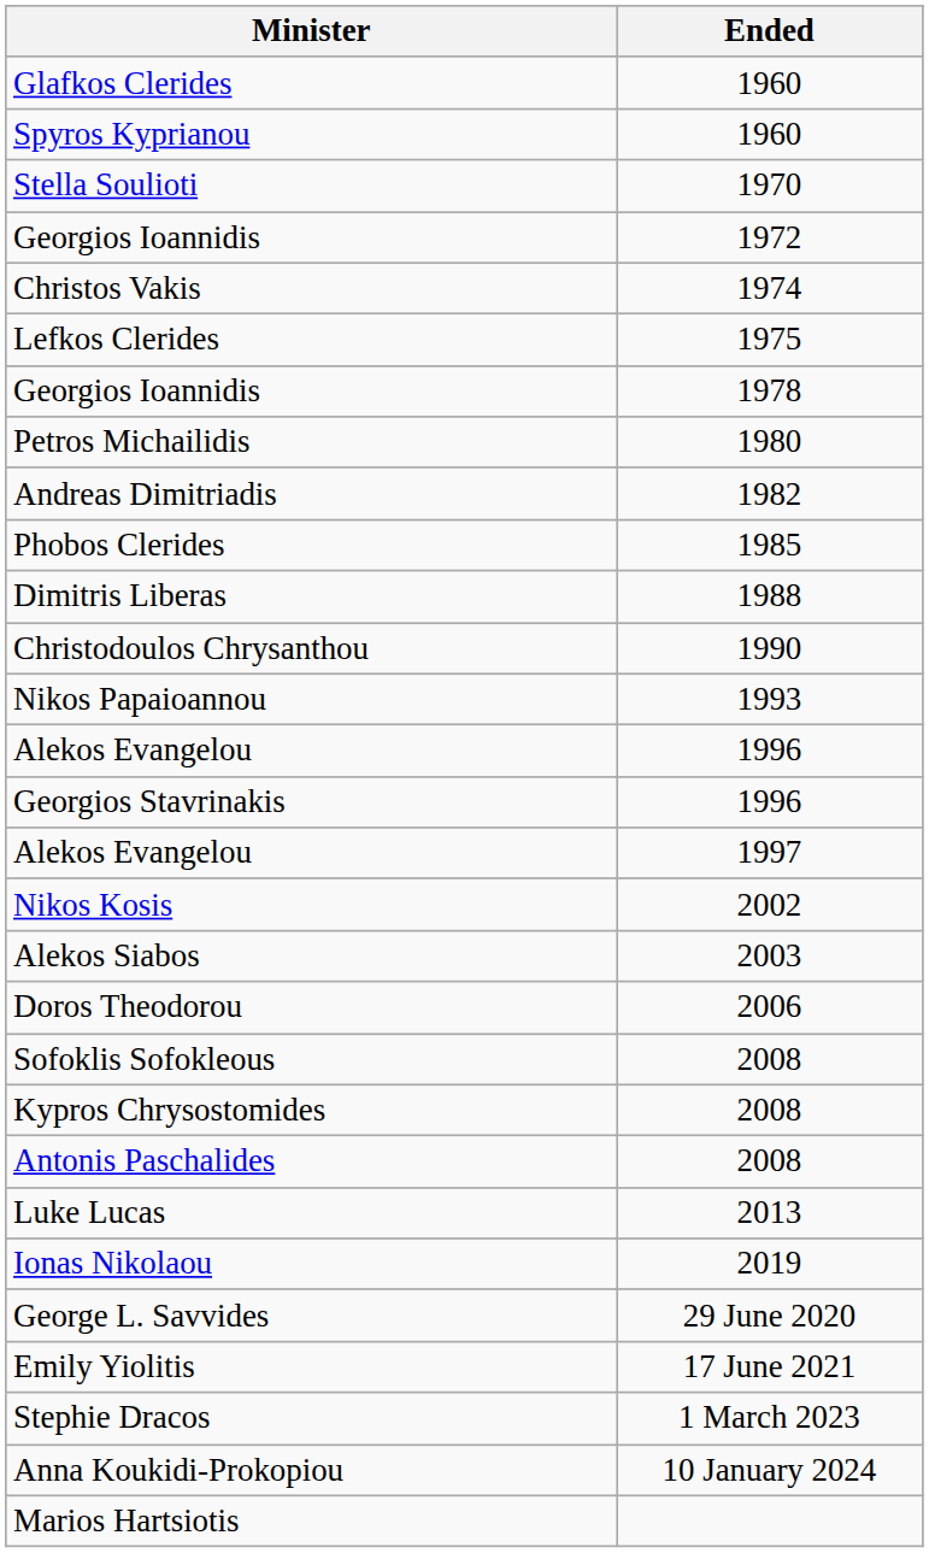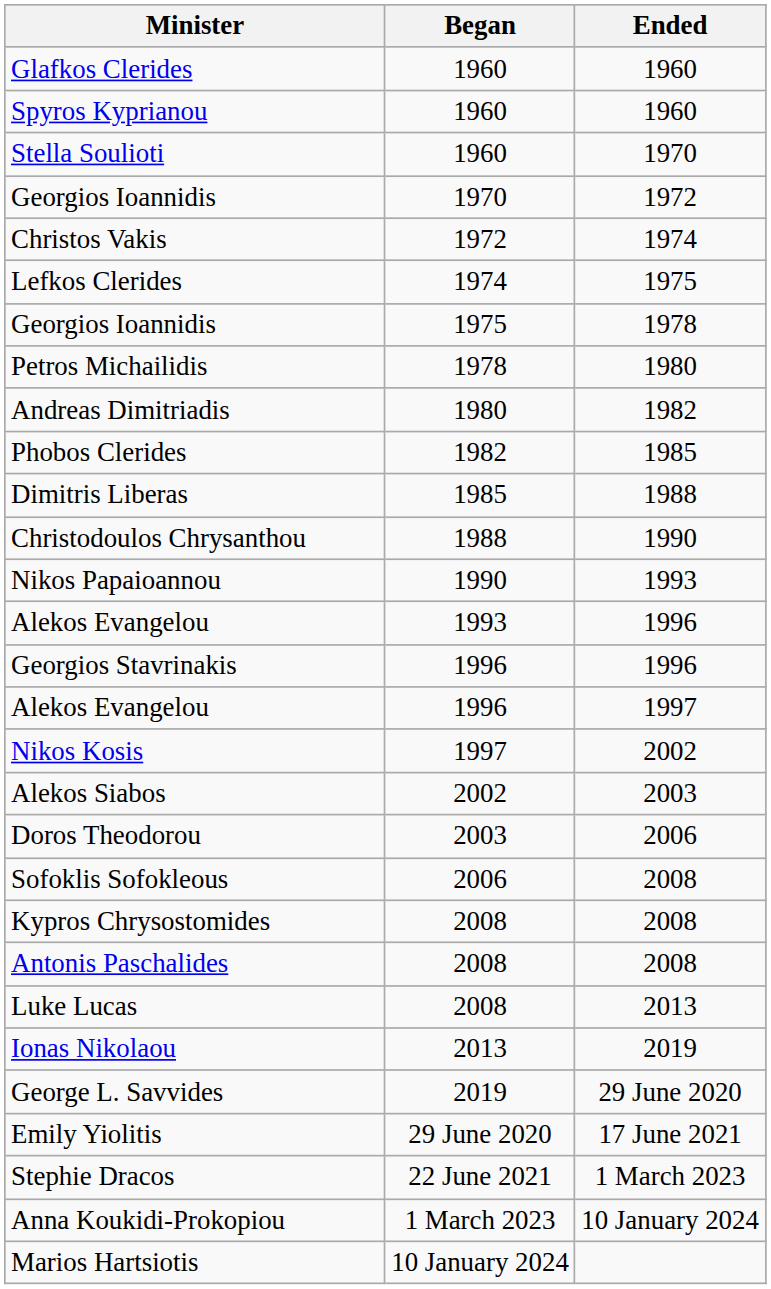 <table border="1" class="wikitable">
 <tr>
 <th width="50%">Minister</th>
+<th width="25%">Began</th>
 <th width="25%">Ended</th>
 </tr>
 <tr align=center>
 <td align=left><a href='#'>Glafkos Clerides</a></td>
 <td>1960</td>
+<td>1960</td>
 </tr>
 <tr align=center>
 <td align=left><a href='#'>Spyros Kyprianou</a></td>
 <td>1960</td>
+<td>1960</td>
 </tr>
 <tr align=center>
 <td align=left><a href='#'>Stella Soulioti</a></td>
+<td>1960</td>
 <td>1970</td>
 </tr>
 <tr align=center>
 <td align=left>Georgios Ioannidis</td>
+<td>1970</td>
 <td>1972</td>
 </tr>
 <tr align=center>
 <td align=left>Christos Vakis</td>
+<td>1972</td>
 <td>1974</td>
 </tr>
 <tr align=center>
 <td align=left>Lefkos Clerides</td>
+<td>1974</td>
 <td>1975</td>
 </tr>
 <tr align=center>
 <td align=left>Georgios Ioannidis</td>
+<td>1975</td>
 <td>1978</td>
 </tr>
 <tr align=center>
 <td align=left>Petros Michailidis</td>
+<td>1978</td>
 <td>1980</td>
 </tr>
 <tr align=center>
 <td align=left>Andreas Dimitriadis</td>
+<td>1980</td>
 <td>1982</td>
 </tr>
 <tr align=center>
 <td align=left>Phobos Clerides</td>
+<td>1982</td>
 <td>1985</td>
 </tr>
 <tr align=center>
 <td align=left>Dimitris Liberas</td>
+<td>1985</td>
 <td>1988</td>
 </tr>
 <tr align=center>
 <td align=left>Christodoulos Chrysanthou</td>
+<td>1988</td>
 <td>1990</td>
 </tr>
 <tr align=center>
 <td align=left>Nikos Papaioannou</td>
+<td>1990</td>
 <td>1993</td>
 </tr>
 <tr align=center>
 <td align=left>Alekos Evangelou</td>
+<td>1993</td>
 <td>1996</td>
 </tr>
 <tr align=center>
 <td align=left>Georgios Stavrinakis</td>
 <td>1996</td>
+<td>1996</td>
 </tr>
 <tr align=center>
 <td align=left>Alekos Evangelou</td>
+<td>1996</td>
 <td>1997</td>
 </tr>
 <tr align=center>
 <td align=left><a href='#'>Nikos Kosis</a></td>
+<td>1997</td>
 <td>2002</td>
 </tr>
 <tr align=center>
 <td align=left>Alekos Siabos</td>
+<td>2002</td>
 <td>2003</td>
 </tr>
 <tr align=center>
 <td align=left>Doros Theodorou</td>
+<td>2003</td>
 <td>2006</td>
 </tr>
 <tr align=center>
 <td align=left>Sofoklis Sofokleous</td>
+<td>2006</td>
 <td>2008</td>
 </tr>
 <tr align=center>
 <td align=left>Kypros Chrysostomides</td>
 <td>2008</td>
+<td>2008</td>
 </tr>
 <tr align=center>
 <td align=left><a href='#'>Antonis Paschalides</a></td>
 <td>2008</td>
+<td>2008</td>
 </tr>
 <tr align=center>
 <td align=left>Luke Lucas</td>
+<td>2008</td>
 <td>2013</td>
 </tr>
 <tr align=center>
 <td align=left><a href='#'>Ionas Nikolaou</a></td>
+<td>2013</td>
 <td>2019</td>
 </tr>
 <tr align=center>
 <td align=left>George L. Savvides</td>
+<td>2019</td>
 <td>29 June 2020</td>
 </tr>
 <tr align=center>
 <td align=left>Emily Yiolitis</td>
+<td>29 June 2020</td>
 <td>17 June 2021</td>
 </tr>
 <tr align=center>
 <td align=left>Stephie Dracos</td>
+<td>22 June 2021</td>
 <td>1 March 2023</td>
 </tr>
 <tr align=center>
 <td align=left>Anna Koukidi-Prokopiou</td>
+<td>1 March 2023</td>
 <td>10 January 2024</td>
 </tr>
 <tr align=center>
 <td align=left>Marios Hartsiotis</td>
+<td>10 January 2024</td>
 <td></td>
 </tr>
 </table>
